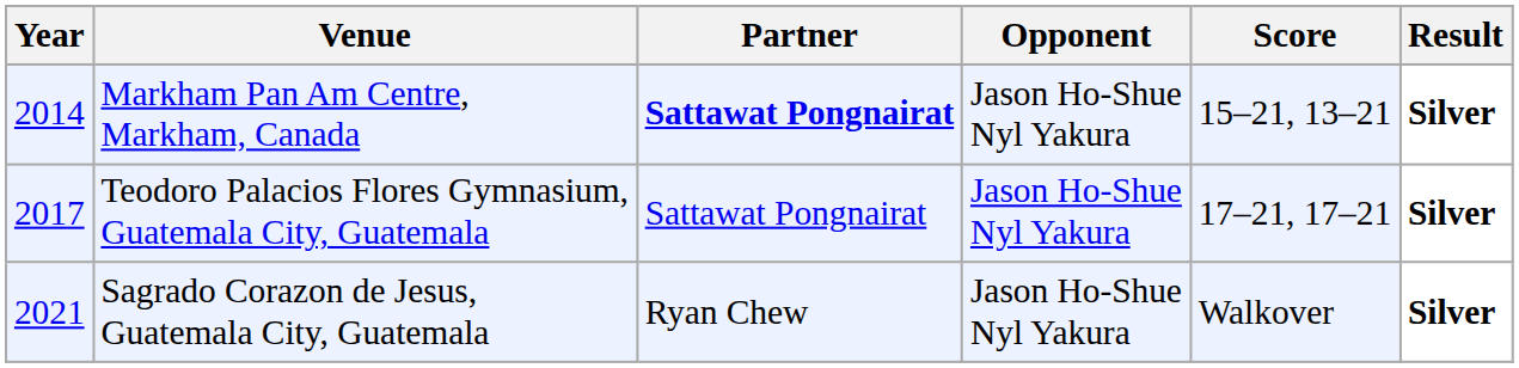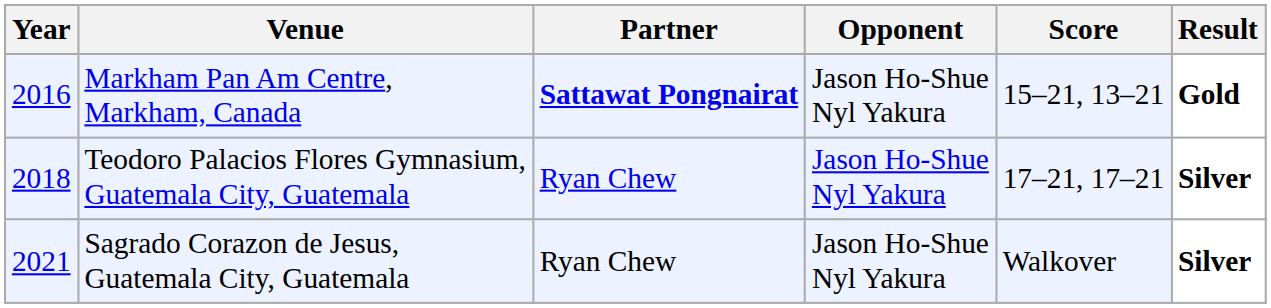 <table class="sortable wikitable" style="font-size: 90%;">
 <tr>
 <th>Year</th>
 <th>Venue</th>
 <th>Partner</th>
 <th>Opponent</th>
 <th>Score</th>
 <th>Result</th>
 </tr>
 <tr style="background:#ECF2FF">
-<td align="center"><a href='#'>2014</a></td>
+<td align="center"><a href='#'>2016</a></td>
 <td align="left"><a href='#'>Markham Pan Am Centre</a>,<br><a href='#'>Markham, Canada</a></td>
 <td align="left"><strong> <a href='#'>Sattawat Pongnairat</a></strong></td>
 <td align="left"> Jason Ho-Shue <br> Nyl Yakura</td>
 <td align="left">15–21, 13–21</td>
-<td style="text-align:left; background:white"> <strong>Silver</strong></td>
+<td style="text-align:left; background:white"> <strong>Gold</strong></td>
 </tr>
 <tr style="background:#ECF2FF">
-<td align="center"><a href='#'>2017</a></td>
+<td align="center"><a href='#'>2018</a></td>
 <td align="left">Teodoro Palacios Flores Gymnasium,<br><a href='#'>Guatemala City, Guatemala</a></td>
-<td align="left"> <a href='#'>Sattawat Pongnairat</a></td>
+<td align="left"> <a href='#'>Ryan Chew</a></td>
 <td align="left"> <a href='#'>Jason Ho-Shue</a> <br>  <a href='#'>Nyl Yakura</a></td>
 <td align="left">17–21, 17–21</td>
 <td style="text-align:left; background:white"> <strong>Silver</strong></td>
 </tr>
 <tr style="background:#ECF2FF">
 <td align="center"><a href='#'>2021</a></td>
 <td align="left">Sagrado Corazon de Jesus,<br>Guatemala City, Guatemala</td>
 <td align="left"> Ryan Chew</td>
 <td align="left"> Jason Ho-Shue <br> Nyl Yakura</td>
 <td align="left">Walkover</td>
 <td style="text-align:left; background:white"> <strong>Silver</strong></td>
 </tr>
 </table>
